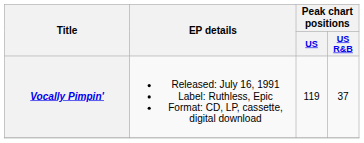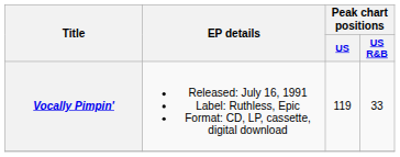 <table class="wikitable plainrowheaders" style="text-align:center;" border="1">
 <tr>
 <th scope="col" rowspan="2" style="width:12em;">Title</th>
 <th scope="col" rowspan="2" style="width:16em;">EP details</th>
 <th scope="col" colspan="2">Peak chart positions</th>
 </tr>
 <tr>
 <th scope="col" style="width:3em;font-size:90%;"><a href='#'>US</a><br></th>
 <th scope="col" style="width:3em;font-size:90%;"><a href='#'>US R&B</a><br></th>
 </tr>
 <tr>
 <th scope="row"><em><a href='#'>Vocally Pimpin'</a></em></th>
 <td><br><ul><li>Released: July 16, 1991</li><li>Label: Ruthless, Epic</li><li>Format: CD, LP, cassette, digital download</li></ul></td>
 <td>119</td>
-<td>37</td>
+<td>33</td>
 </tr>
 <tr>
 </tr>
 </table>
